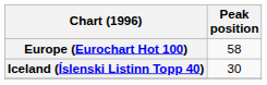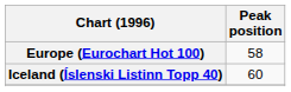 <table class="wikitable sortable plainrowheaders" style="text-align:center">
 <tr>
 <th>Chart (1996)</th>
 <th>Peak<br>position</th>
 </tr>
 <tr>
 <th scope="row">Europe (<a href='#'>Eurochart Hot 100</a>)</th>
 <td>58</td>
 </tr>
 <tr>
 <th scope="row">Iceland (<a href='#'>Íslenski Listinn Topp 40</a>)</th>
-<td>30</td>
+<td>60</td>
 </tr>
 <tr>
 </tr>
 <tr>
 </tr>
 <tr>
 </tr>
 </table>
